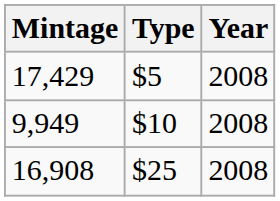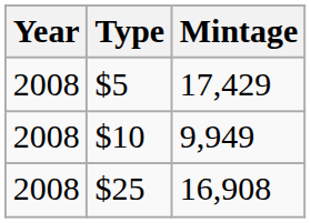 <table class="wikitable collapsible sortable">
 <tr>
+<th>Year</th>
+<th>Type</th>
 <th>Mintage</th>
-<th>Type</th>
-<th>Year</th>
 </tr>
 <tr>
+<td>2008</td>
+<td>$5</td>
 <td>17,429</td>
-<td>$5</td>
-<td>2008</td>
 </tr>
 <tr>
+<td>2008</td>
+<td>$10</td>
 <td>9,949</td>
-<td>$10</td>
-<td>2008</td>
 </tr>
 <tr>
+<td>2008</td>
+<td>$25</td>
 <td>16,908</td>
-<td>$25</td>
-<td>2008</td>
 </tr>
 </table>
